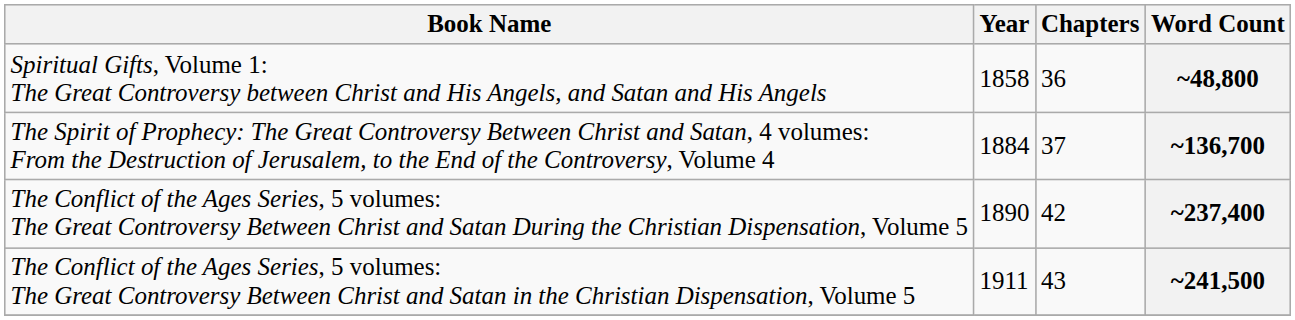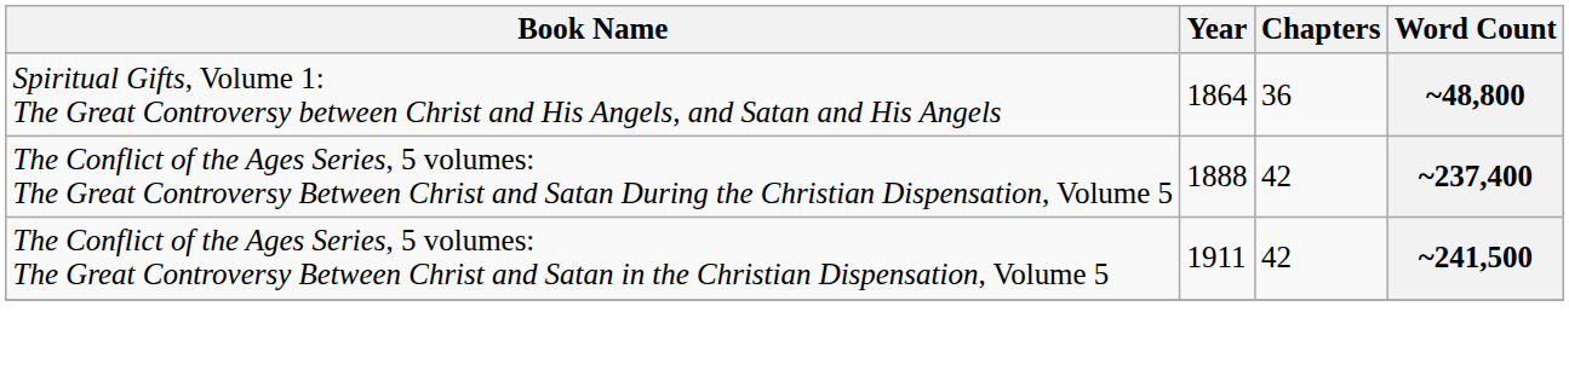 <table class="wikitable">
 <tr>
 <th>Book Name</th>
 <th>Year</th>
 <th>Chapters</th>
 <th>Word Count</th>
 </tr>
 <tr>
 <td><em>Spiritual Gifts</em>, Volume 1:<br><em>The Great Controversy between Christ and His Angels, and Satan and His Angels</em></td>
-<td>1858</td>
+<td>1864</td>
 <td>36</td>
 <th>~48,800</th>
 </tr>
 <tr>
-<td><em>The Spirit of Prophecy: The Great Controversy Between Christ and Satan</em>, 4 volumes:<br><em>From the Destruction of Jerusalem, to the End of the Controversy</em>, Volume 4</td>
-<td>1884</td>
-<td>37</td>
-<th>~136,700</th>
-</tr>
-<tr>
 <td><em>The Conflict of the Ages Series</em>, 5 volumes:<br><em>The Great Controversy Between Christ and Satan During the Christian Dispensation</em>, Volume 5</td>
-<td>1890</td>
+<td>1888</td>
 <td>42</td>
 <th>~237,400</th>
 </tr>
 <tr>
 <td><em>The Conflict of the Ages Series</em>, 5 volumes:<br><em>The Great Controversy Between Christ and Satan in the Christian Dispensation</em>, Volume 5</td>
 <td>1911</td>
-<td>43</td>
+<td>42</td>
 <th>~241,500</th>
 </tr>
 <tr>
 </tr>
 </table>
